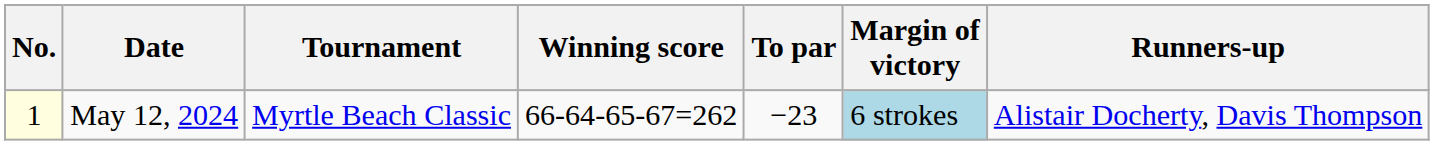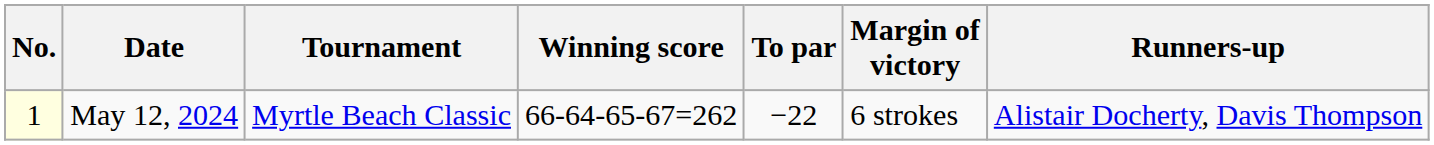 <table class="wikitable" style="font-size:95%;">
 <tr>
 <th>No.</th>
 <th>Date</th>
 <th>Tournament</th>
 <th>Winning score</th>
 <th>To par</th>
 <th>Margin of<br>victory</th>
 <th>Runners-up</th>
 </tr>
 <tr>
 <td align=center style="background: lightyellow;">1</td>
 <td align=right>May 12, <a href='#'>2024</a></td>
 <td><a href='#'>Myrtle Beach Classic</a></td>
 <td align=right>66-64-65-67=262</td>
-<td align=center>−23</td>
-<td style="background: lightblue;">6 strokes</td>
+<td align=center>−22</td>
+<td>6 strokes</td>
 <td> <a href='#'>Alistair Docherty</a>,  <a href='#'>Davis Thompson</a></td>
 </tr>
 </table>
